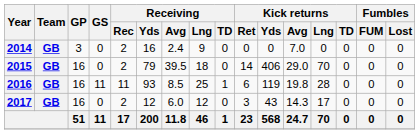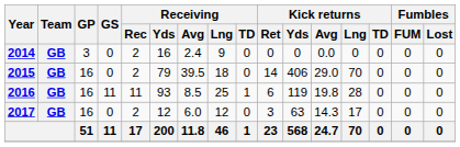 <table class="wikitable" style="text-align: center;">
 <tr>
 <th rowspan="2">Year</th>
 <th rowspan="2">Team</th>
 <th rowspan="2">GP</th>
 <th rowspan="2">GS</th>
 <th colspan="5">Receiving</th>
 <th colspan="5">Kick returns</th>
 <th colspan="2">Fumbles</th>
 </tr>
 <tr>
 <th>Rec</th>
 <th>Yds</th>
 <th>Avg</th>
 <th>Lng</th>
 <th>TD</th>
 <th>Ret</th>
 <th>Yds</th>
 <th>Avg</th>
 <th>Lng</th>
 <th>TD</th>
 <th>FUM</th>
 <th>Lost</th>
 </tr>
 <tr>
 <th><a href='#'>2014</a></th>
 <th><a href='#'>GB</a></th>
 <td>3</td>
 <td>0</td>
 <td>2</td>
 <td>16</td>
 <td>2.4</td>
 <td>9</td>
 <td>0</td>
 <td>0</td>
 <td>0</td>
-<td>7.0</td>
+<td>0.0</td>
 <td>0</td>
 <td>0</td>
 <td>0</td>
 <td>0</td>
 </tr>
 <tr>
 <th><a href='#'>2015</a></th>
 <th><a href='#'>GB</a></th>
 <td>16</td>
 <td>0</td>
 <td>2</td>
 <td>79</td>
 <td>39.5</td>
 <td>18</td>
 <td>0</td>
 <td>14</td>
 <td>406</td>
 <td>29.0</td>
 <td>70</td>
 <td>0</td>
 <td>0</td>
 <td>0</td>
 </tr>
 <tr>
 <th><a href='#'>2016</a></th>
 <th><a href='#'>GB</a></th>
 <td>16</td>
 <td>11</td>
 <td>11</td>
 <td>93</td>
 <td>8.5</td>
 <td>25</td>
 <td>1</td>
 <td>6</td>
 <td>119</td>
 <td>19.8</td>
 <td>28</td>
 <td>0</td>
 <td>0</td>
 <td>0</td>
 </tr>
 <tr>
 <th><a href='#'>2017</a></th>
 <th><a href='#'>GB</a></th>
 <td>16</td>
 <td>0</td>
 <td>2</td>
 <td>12</td>
 <td>6.0</td>
 <td>12</td>
 <td>0</td>
 <td>3</td>
-<td>43</td>
+<td>63</td>
 <td>14.3</td>
 <td>17</td>
 <td>0</td>
 <td>0</td>
 <td>0</td>
 </tr>
 <tr>
 <th colspan="2"></th>
 <th>51</th>
 <th>11</th>
 <th>17</th>
 <th>200</th>
 <th>11.8</th>
 <th>46</th>
 <th>1</th>
 <th>23</th>
 <th>568</th>
 <th>24.7</th>
 <th>70</th>
 <th>0</th>
 <th>0</th>
 <th>0</th>
 </tr>
 <tr>
 </tr>
 </table>
